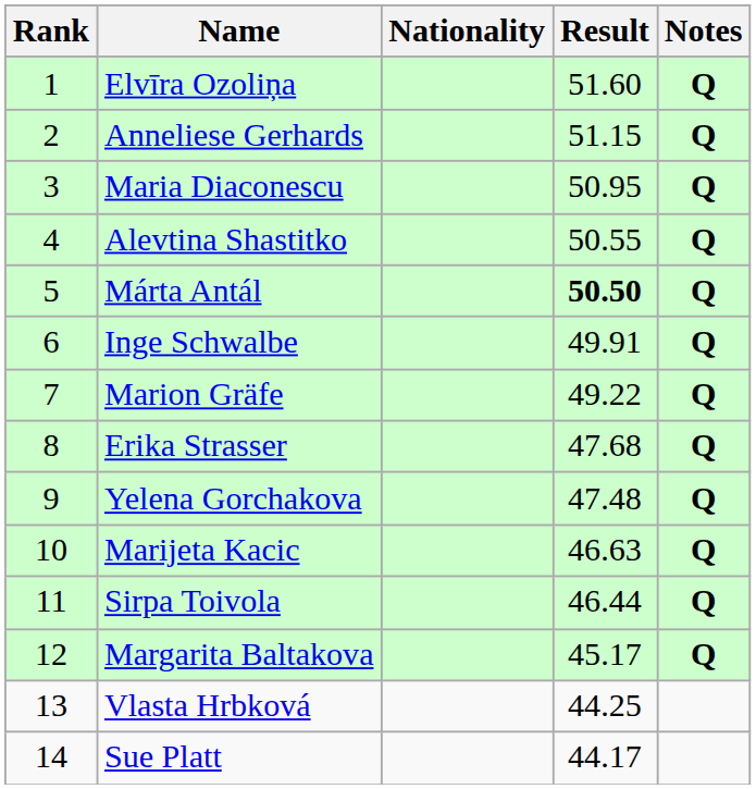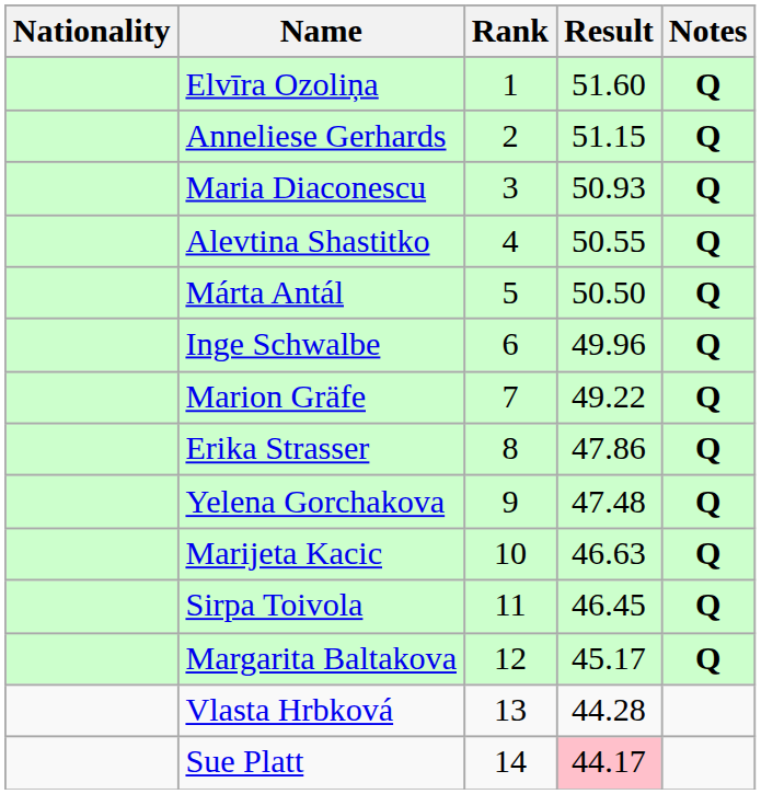 <table class="wikitable sortable" style="text-align:center">
 <tr>
+<th>Nationality</th>
+<th>Name</th>
 <th>Rank</th>
-<th>Name</th>
-<th>Nationality</th>
 <th>Result</th>
 <th>Notes</th>
 </tr>
 <tr bgcolor=ccffcc>
+<td align=left></td>
+<td align=left><a href='#'>Elvīra Ozoliņa</a></td>
 <td>1</td>
-<td align=left><a href='#'>Elvīra Ozoliņa</a></td>
-<td align=left></td>
 <td>51.60</td>
 <td><strong>Q</strong></td>
 </tr>
 <tr bgcolor=ccffcc>
+<td align=left></td>
+<td align=left><a href='#'>Anneliese Gerhards</a></td>
 <td>2</td>
-<td align=left><a href='#'>Anneliese Gerhards</a></td>
-<td align=left></td>
 <td>51.15</td>
 <td><strong>Q</strong></td>
 </tr>
 <tr bgcolor=ccffcc>
+<td align=left></td>
+<td align=left><a href='#'>Maria Diaconescu</a></td>
 <td>3</td>
-<td align=left><a href='#'>Maria Diaconescu</a></td>
-<td align=left></td>
-<td>50.95</td>
+<td>50.93</td>
 <td><strong>Q</strong></td>
 </tr>
 <tr bgcolor=ccffcc>
+<td align=left></td>
+<td align=left><a href='#'>Alevtina Shastitko</a></td>
 <td>4</td>
-<td align=left><a href='#'>Alevtina Shastitko</a></td>
-<td align=left></td>
 <td>50.55</td>
 <td><strong>Q</strong></td>
 </tr>
 <tr bgcolor=ccffcc>
+<td align=left></td>
+<td align=left><a href='#'>Márta Antál</a></td>
 <td>5</td>
-<td align=left><a href='#'>Márta Antál</a></td>
-<td align=left></td>
-<td><strong>50.50</strong></td>
+<td>50.50</td>
 <td><strong>Q</strong></td>
 </tr>
 <tr bgcolor=ccffcc>
+<td align=left></td>
+<td align=left><a href='#'>Inge Schwalbe</a></td>
 <td>6</td>
-<td align=left><a href='#'>Inge Schwalbe</a></td>
-<td align=left></td>
-<td>49.91</td>
+<td>49.96</td>
 <td><strong>Q</strong></td>
 </tr>
 <tr bgcolor=ccffcc>
+<td align=left></td>
+<td align=left><a href='#'>Marion Gräfe</a></td>
 <td>7</td>
-<td align=left><a href='#'>Marion Gräfe</a></td>
-<td align=left></td>
 <td>49.22</td>
 <td><strong>Q</strong></td>
 </tr>
 <tr bgcolor=ccffcc>
+<td align=left></td>
+<td align=left><a href='#'>Erika Strasser</a></td>
 <td>8</td>
-<td align=left><a href='#'>Erika Strasser</a></td>
-<td align=left></td>
-<td>47.68</td>
+<td>47.86</td>
 <td><strong>Q</strong></td>
 </tr>
 <tr bgcolor=ccffcc>
+<td align=left></td>
+<td align=left><a href='#'>Yelena Gorchakova</a></td>
 <td>9</td>
-<td align=left><a href='#'>Yelena Gorchakova</a></td>
-<td align=left></td>
 <td>47.48</td>
 <td><strong>Q</strong></td>
 </tr>
 <tr bgcolor=ccffcc>
+<td align=left></td>
+<td align=left><a href='#'>Marijeta Kacic</a></td>
 <td>10</td>
-<td align=left><a href='#'>Marijeta Kacic</a></td>
-<td align=left></td>
 <td>46.63</td>
 <td><strong>Q</strong></td>
 </tr>
 <tr bgcolor=ccffcc>
+<td align=left></td>
+<td align=left><a href='#'>Sirpa Toivola</a></td>
 <td>11</td>
-<td align=left><a href='#'>Sirpa Toivola</a></td>
-<td align=left></td>
-<td>46.44</td>
+<td>46.45</td>
 <td><strong>Q</strong></td>
 </tr>
 <tr bgcolor=ccffcc>
+<td align=left></td>
+<td align=left><a href='#'>Margarita Baltakova</a></td>
 <td>12</td>
-<td align=left><a href='#'>Margarita Baltakova</a></td>
-<td align=left></td>
 <td>45.17</td>
 <td><strong>Q</strong></td>
 </tr>
 <tr>
+<td align=left></td>
+<td align=left><a href='#'>Vlasta Hrbková</a></td>
 <td>13</td>
-<td align=left><a href='#'>Vlasta Hrbková</a></td>
-<td align=left></td>
-<td>44.25</td>
+<td>44.28</td>
 <td></td>
 </tr>
 <tr>
+<td align=left></td>
+<td align=left><a href='#'>Sue Platt</a></td>
 <td>14</td>
-<td align=left><a href='#'>Sue Platt</a></td>
-<td align=left></td>
-<td>44.17</td>
+<td style="background: pink;">44.17</td>
 <td></td>
 </tr>
 </table>
